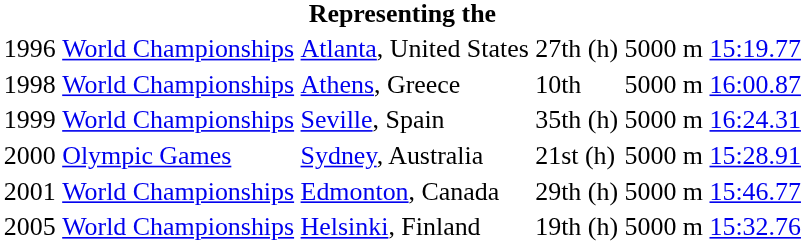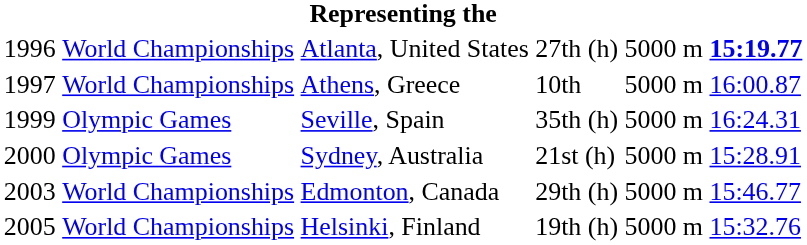 <table>
 <tr>
 <th colspan="6">Representing the </th>
 </tr>
 <tr>
 <td>1996</td>
 <td><a href='#'>World Championships</a></td>
 <td><a href='#'>Atlanta</a>, United States</td>
 <td>27th (h)</td>
 <td>5000 m</td>
-<td><a href='#'>15:19.77</a></td>
+<td><strong><a href='#'>15:19.77</a></strong></td>
 </tr>
 <tr>
-<td>1998</td>
+<td>1997</td>
 <td><a href='#'>World Championships</a></td>
 <td><a href='#'>Athens</a>, Greece</td>
 <td>10th</td>
 <td>5000 m</td>
 <td><a href='#'>16:00.87</a></td>
 </tr>
 <tr>
 <td>1999</td>
-<td><a href='#'>World Championships</a></td>
+<td><a href='#'>Olympic Games</a></td>
 <td><a href='#'>Seville</a>, Spain</td>
 <td>35th (h)</td>
 <td>5000 m</td>
 <td><a href='#'>16:24.31</a></td>
 </tr>
 <tr>
 <td>2000</td>
 <td><a href='#'>Olympic Games</a></td>
 <td><a href='#'>Sydney</a>, Australia</td>
 <td>21st (h)</td>
 <td>5000 m</td>
 <td><a href='#'>15:28.91</a></td>
 </tr>
 <tr>
-<td>2001</td>
+<td>2003</td>
 <td><a href='#'>World Championships</a></td>
 <td><a href='#'>Edmonton</a>, Canada</td>
 <td>29th (h)</td>
 <td>5000 m</td>
 <td><a href='#'>15:46.77</a></td>
 </tr>
 <tr>
 <td>2005</td>
 <td><a href='#'>World Championships</a></td>
 <td><a href='#'>Helsinki</a>, Finland</td>
 <td>19th (h)</td>
 <td>5000 m</td>
 <td><a href='#'>15:32.76</a></td>
 </tr>
 </table>
